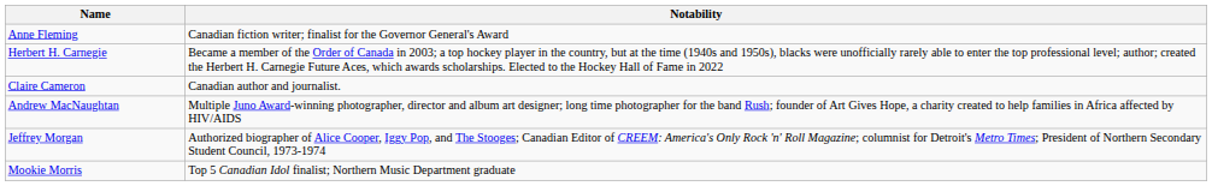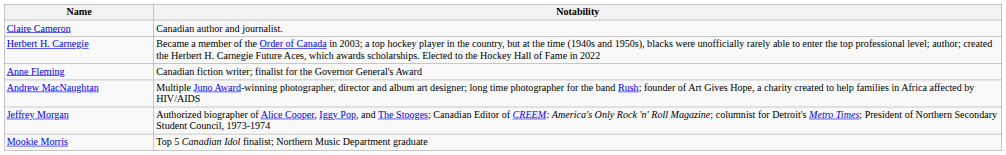 <table class="wikitable sortable" style="width: 100%;">
 <tr>
 <th>Name</th>
 <th width="85%" class="unsortable">Notability</th>
 </tr>
 <tr valign="top">
-<td><a href='#'>Anne Fleming</a></td>
-<td>Canadian fiction writer; finalist for the Governor General's Award</td>
+<td><a href='#'>Claire Cameron</a></td>
+<td>Canadian author and journalist.</td>
 </tr>
 <tr valign="top">
 <td><a href='#'>Herbert H. Carnegie</a></td>
 <td>Became a member of the <a href='#'>Order of Canada</a> in 2003; a top hockey player in the country, but at the time (1940s and 1950s), blacks were unofficially rarely able to enter the top professional level; author; created the Herbert H. Carnegie Future Aces, which awards scholarships. Elected to the Hockey Hall of Fame in 2022</td>
 </tr>
 <tr valign="top">
-<td><a href='#'>Claire Cameron</a></td>
-<td>Canadian author and journalist.</td>
+<td><a href='#'>Anne Fleming</a></td>
+<td>Canadian fiction writer; finalist for the Governor General's Award</td>
 </tr>
 <tr valign="top">
 <td><a href='#'>Andrew MacNaughtan</a></td>
 <td>Multiple <a href='#'>Juno Award</a>-winning photographer, director and album art designer; long time photographer for the band <a href='#'>Rush</a>; founder of Art Gives Hope, a charity created to help families in Africa affected by HIV/AIDS</td>
 </tr>
 <tr valign="top">
 <td><a href='#'>Jeffrey Morgan</a></td>
 <td>Authorized biographer of <a href='#'>Alice Cooper</a>, <a href='#'>Iggy Pop</a>, and <a href='#'>The Stooges</a>; Canadian Editor of <em><a href='#'>CREEM</a>: America's Only Rock 'n' Roll Magazine</em>; columnist for Detroit's <em><a href='#'>Metro Times</a></em>; President of Northern Secondary Student Council, 1973-1974</td>
 </tr>
 <tr valign="top">
 <td><a href='#'>Mookie Morris</a></td>
 <td>Top 5 <em>Canadian Idol</em> finalist; Northern Music Department graduate</td>
 </tr>
 </table>
